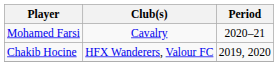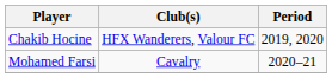 <table class="wikitable collapsible collapsed" style="text-align:center;font-size:95%">
 <tr>
 <th scope="col">Player</th>
 <th scope="col" class="unsortable">Club(s)</th>
 <th scope="col">Period</th>
 </tr>
 <tr>
+<td align="left"><a href='#'>Chakib Hocine</a></td>
+<td><a href='#'>HFX Wanderers</a>, <a href='#'>Valour FC</a></td>
+<td>2019, 2020</td>
+</tr>
+<tr>
 <td align="left"><a href='#'>Mohamed Farsi</a></td>
 <td><a href='#'>Cavalry</a></td>
 <td>2020–21</td>
 </tr>
 <tr>
-<td align="left"><a href='#'>Chakib Hocine</a></td>
-<td><a href='#'>HFX Wanderers</a>, <a href='#'>Valour FC</a></td>
-<td>2019, 2020</td>
-</tr>
-<tr>
 </tr>
 </table>
